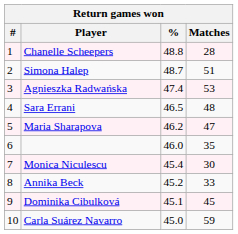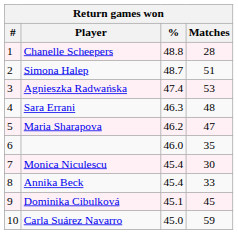 <table class="wikitable " style=font-size:90%>
 <tr>
 <th colspan=4>Return games won</th>
 </tr>
 <tr>
 <th>#</th>
 <th width=170>Player</th>
 <th width=20>%</th>
 <th>Matches</th>
 </tr>
 <tr style="background:#FFF0F5;">
 <td>1</td>
 <td> <a href='#'>Chanelle Scheepers</a></td>
 <td>48.8</td>
 <td align=center>28</td>
 </tr>
 <tr>
 <td>2</td>
 <td> <a href='#'>Simona Halep</a></td>
 <td>48.7</td>
 <td align=center>51</td>
 </tr>
 <tr style="background:#FFF0F5;">
 <td>3</td>
 <td> <a href='#'>Agnieszka Radwańska</a></td>
 <td>47.4</td>
 <td align=center>53</td>
 </tr>
 <tr>
 <td>4</td>
 <td> <a href='#'>Sara Errani</a></td>
-<td>46.5</td>
+<td>46.3</td>
 <td align=center>48</td>
 </tr>
 <tr style="background:#FFF0F5;">
 <td>5</td>
 <td> <a href='#'>Maria Sharapova</a></td>
 <td>46.2</td>
 <td align=center>47</td>
 </tr>
 <tr>
 <td>6</td>
 <td></td>
 <td>46.0</td>
 <td align=center>35</td>
 </tr>
 <tr style="background:#FFF0F5;">
 <td>7</td>
 <td> <a href='#'>Monica Niculescu</a></td>
 <td>45.4</td>
 <td align=center>30</td>
 </tr>
 <tr>
 <td>8</td>
 <td> <a href='#'>Annika Beck</a></td>
-<td>45.2</td>
+<td>45.4</td>
 <td align=center>33</td>
 </tr>
 <tr style="background:#FFF0F5;">
 <td>9</td>
 <td> <a href='#'>Dominika Cibulková</a></td>
 <td>45.1</td>
 <td align=center>45</td>
 </tr>
 <tr>
 <td>10</td>
 <td> <a href='#'>Carla Suárez Navarro</a></td>
 <td>45.0</td>
 <td align=center>59</td>
 </tr>
 </table>
